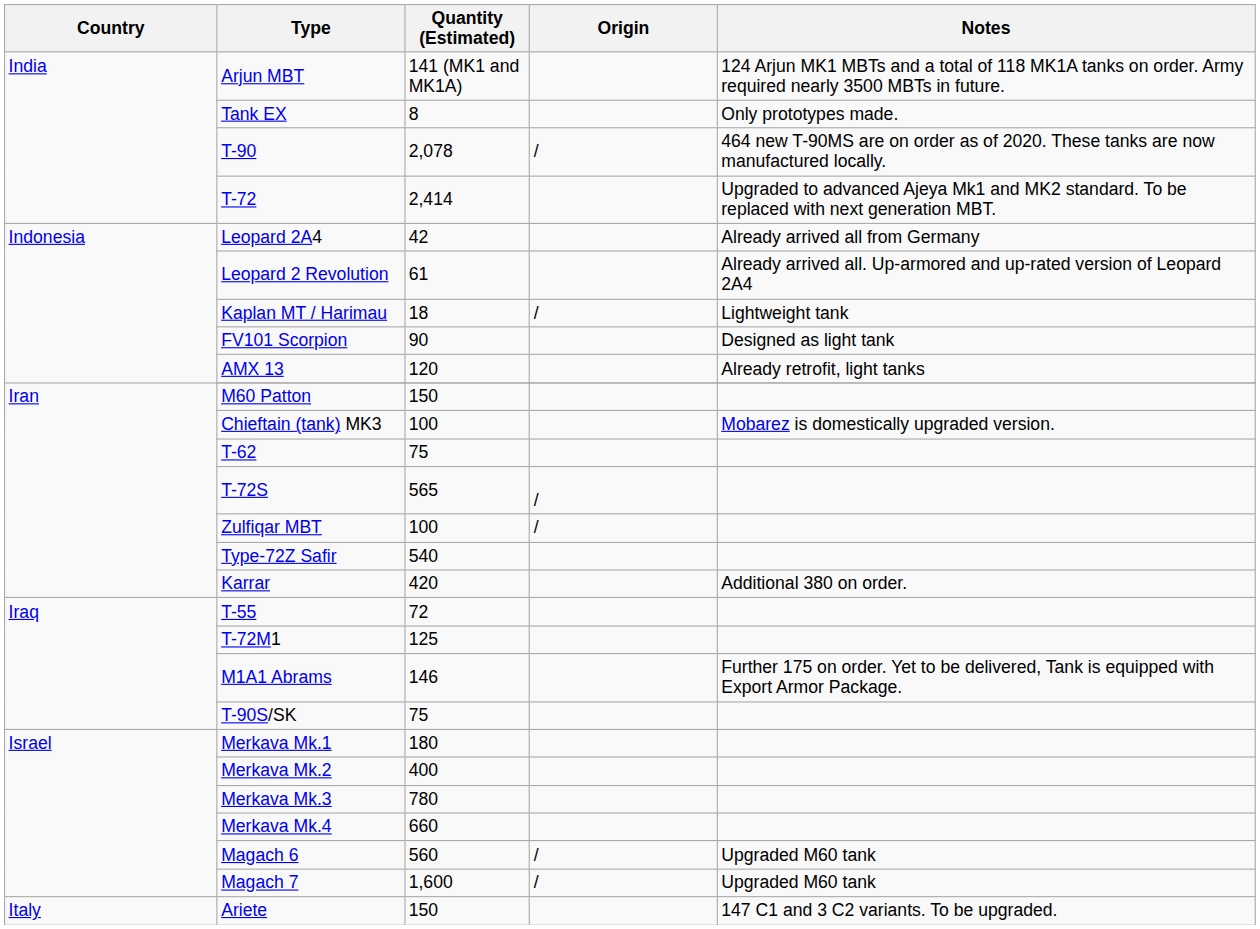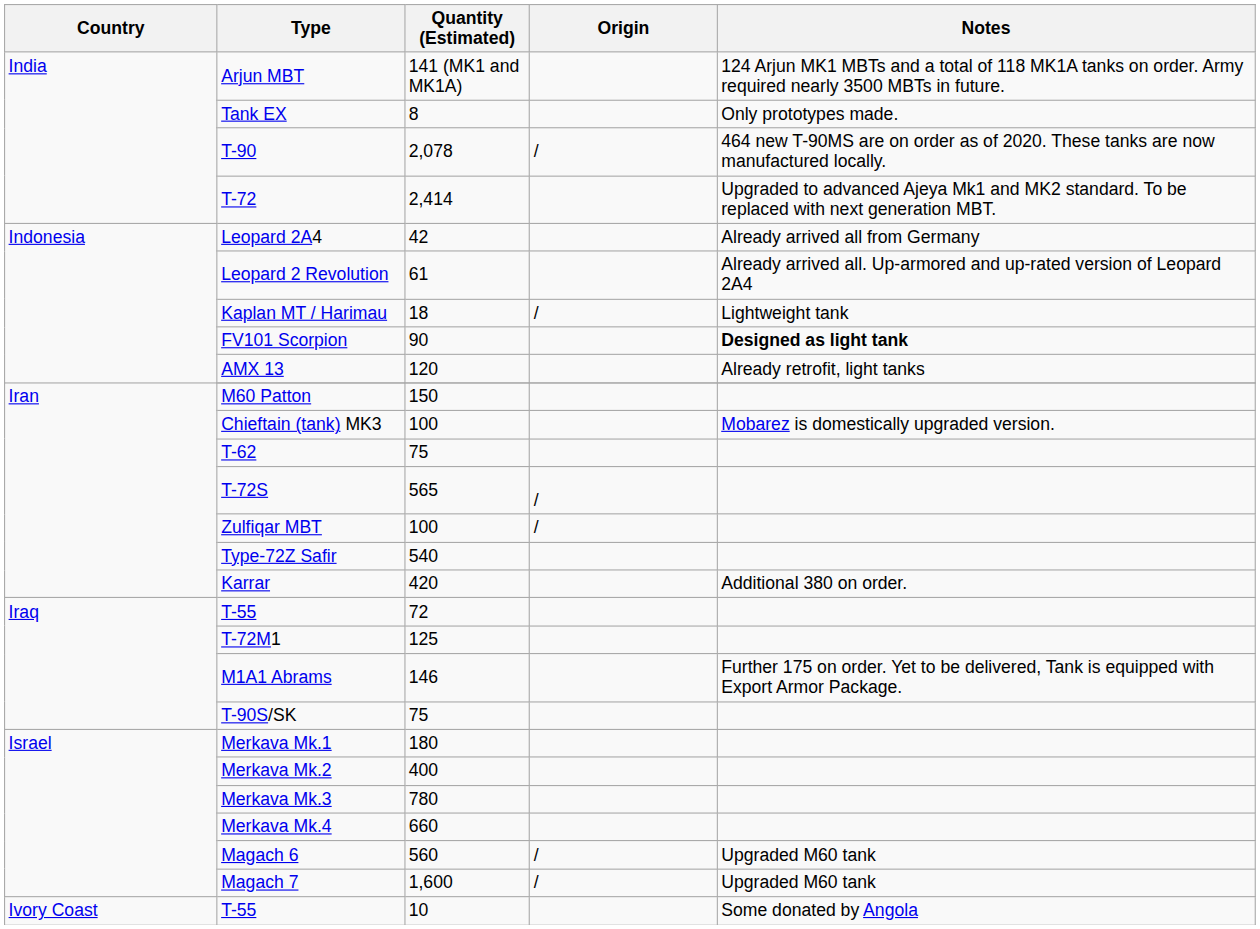 <table class="wikitable"  Width="90%">
 <tr>
 <th width="17%">Country</th>
 <th width="15%">Type</th>
 <th width="10%">Quantity (Estimated)</th>
 <th width="15%">Origin</th>
 <th>Notes</th>
 </tr>
 <tr>
 <td rowspan="4" valign="top"><a href='#'>India</a></td>
 <td><a href='#'>Arjun MBT</a></td>
 <td>141 (MK1 and MK1A)</td>
 <td></td>
 <td>124 Arjun MK1 MBTs and a total of 118 MK1A tanks on order. Army required nearly 3500 MBTs in future.</td>
 </tr>
 <tr>
 <td><a href='#'>Tank EX</a></td>
 <td>8</td>
 <td></td>
 <td>Only prototypes made.</td>
 </tr>
 <tr>
 <td><a href='#'>T-90</a></td>
 <td>2,078</td>
 <td> /<br></td>
 <td>464 new T-90MS are on order as of 2020. These tanks are now manufactured locally.</td>
 </tr>
 <tr>
 <td><a href='#'>T-72</a></td>
 <td>2,414</td>
 <td><br></td>
 <td>Upgraded to advanced Ajeya Mk1 and MK2 standard. To be replaced with next generation MBT.</td>
 </tr>
 <tr>
 <td rowspan="5" valign="top"><a href='#'>Indonesia</a></td>
 <td><a href='#'>Leopard 2A</a>4</td>
 <td>42</td>
 <td></td>
 <td>Already arrived all from Germany</td>
 </tr>
 <tr>
 <td><a href='#'>Leopard 2 Revolution</a></td>
 <td>61</td>
 <td></td>
 <td>Already arrived all. Up-armored and up-rated version of Leopard 2A4</td>
 </tr>
 <tr>
 <td><a href='#'>Kaplan MT / Harimau</a></td>
 <td>18</td>
 <td>/</td>
 <td>Lightweight tank</td>
 </tr>
 <tr>
 <td><a href='#'>FV101 Scorpion</a></td>
 <td>90</td>
 <td></td>
-<td>Designed as light tank</td>
+<td><strong>Designed as light tank</strong></td>
 </tr>
 <tr>
 <td><a href='#'>AMX 13</a></td>
 <td>120</td>
 <td></td>
 <td>Already retrofit, light tanks</td>
 </tr>
 <tr>
 <td rowspan="8" valign="top"><a href='#'>Iran</a></td>
 </tr>
 <tr>
 <td><a href='#'>M60 Patton</a></td>
 <td>150</td>
 <td></td>
 <td></td>
 </tr>
 <tr>
 <td><a href='#'>Chieftain (tank)</a> MK3</td>
 <td>100</td>
 <td></td>
 <td><a href='#'>Mobarez</a> is domestically upgraded version.</td>
 </tr>
 <tr>
 <td><a href='#'>T-62</a></td>
 <td>75</td>
 <td></td>
 <td></td>
 </tr>
 <tr>
 <td><a href='#'>T-72S</a></td>
 <td>565</td>
 <td><br>/ </td>
 <td></td>
 </tr>
 <tr>
 <td><a href='#'>Zulfiqar MBT</a></td>
 <td>100</td>
 <td> /<br></td>
 <td></td>
 </tr>
 <tr>
 <td valign="top"><a href='#'>Type-72Z Safir</a></td>
 <td>540</td>
 <td></td>
 <td></td>
 </tr>
 <tr>
 <td><a href='#'>Karrar</a></td>
 <td>420</td>
 <td></td>
 <td>Additional 380 on order.</td>
 </tr>
 <tr>
 <td rowspan="4" valign="top"><a href='#'>Iraq</a></td>
 <td><a href='#'>T-55</a></td>
 <td>72</td>
 <td></td>
 <td></td>
 </tr>
 <tr>
 <td><a href='#'>T-72M</a>1</td>
 <td>125</td>
 <td></td>
 <td></td>
 </tr>
 <tr>
 <td><a href='#'>M1A1 Abrams</a></td>
 <td>146</td>
 <td></td>
 <td>Further 175 on order. Yet to be delivered, Tank is equipped with Export Armor Package.</td>
 </tr>
 <tr>
 <td><a href='#'>T-90S</a>/SK</td>
 <td>75</td>
 <td></td>
 <td></td>
 </tr>
 <tr>
 <td rowspan="6" valign="top"><a href='#'>Israel</a></td>
 <td><a href='#'>Merkava Mk.1</a></td>
 <td>180</td>
 <td></td>
 <td></td>
 </tr>
 <tr>
 <td><a href='#'>Merkava Mk.2</a></td>
 <td>400</td>
 <td></td>
 <td></td>
 </tr>
 <tr>
 <td><a href='#'>Merkava Mk.3</a></td>
 <td>780</td>
 <td></td>
 <td></td>
 </tr>
 <tr>
 <td><a href='#'>Merkava Mk.4</a></td>
 <td>660</td>
 <td></td>
 <td></td>
 </tr>
 <tr>
 <td><a href='#'>Magach 6</a></td>
 <td>560</td>
 <td>/</td>
 <td>Upgraded M60 tank</td>
 </tr>
 <tr>
 <td><a href='#'>Magach 7</a></td>
 <td>1,600</td>
 <td>/</td>
 <td>Upgraded M60 tank</td>
 </tr>
 <tr>
-<td rowspan="1" valign="top"><a href='#'>Italy</a></td>
-<td><a href='#'>Ariete</a></td>
-<td>150</td>
+<td><a href='#'>Ivory Coast</a></td>
+<td><a href='#'>T-55</a></td>
+<td>10</td>
 <td></td>
-<td>147 C1 and 3 C2 variants. To be upgraded.</td>
+<td>Some donated by <a href='#'>Angola</a></td>
 </tr>
 </table>
